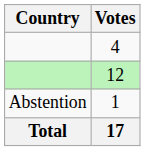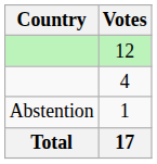 <table class="wikitable" style="text-align:center">
 <tr>
 <th>Country</th>
 <th>Votes</th>
 </tr>
+<tr style="background:#BBF3BB;">
+<td style="text-align:left"></td>
+<td>12</td>
+</tr>
 <tr>
 <td style="text-align:left"></td>
 <td>4</td>
-</tr>
-<tr style="background:#BBF3BB;">
-<td style="text-align:left"></td>
-<td>12</td>
 </tr>
 <tr>
 <td style="text-align:left">Abstention</td>
 <td>1</td>
 </tr>
 <tr>
 <th>Total</th>
 <th>17</th>
 </tr>
 </table>
